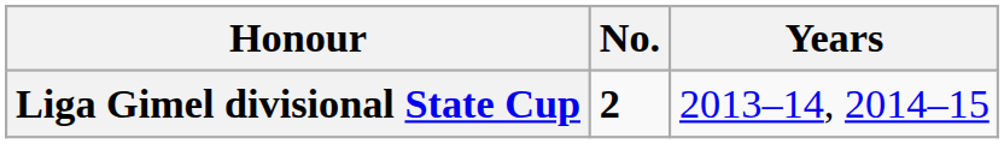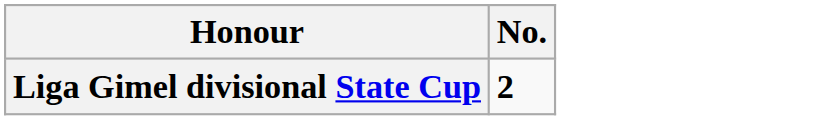 <table class="wikitable plainrowheaders">
 <tr>
 <th scope=col>Honour</th>
 <th scope=col>No.</th>
-<th scope=col>Years</th>
 </tr>
 <tr>
 <th scope=row>Liga Gimel divisional <a href='#'>State Cup</a></th>
 <td><strong>2</strong></td>
-<td><a href='#'>2013–14</a>, <a href='#'>2014–15</a></td>
 </tr>
 </table>
